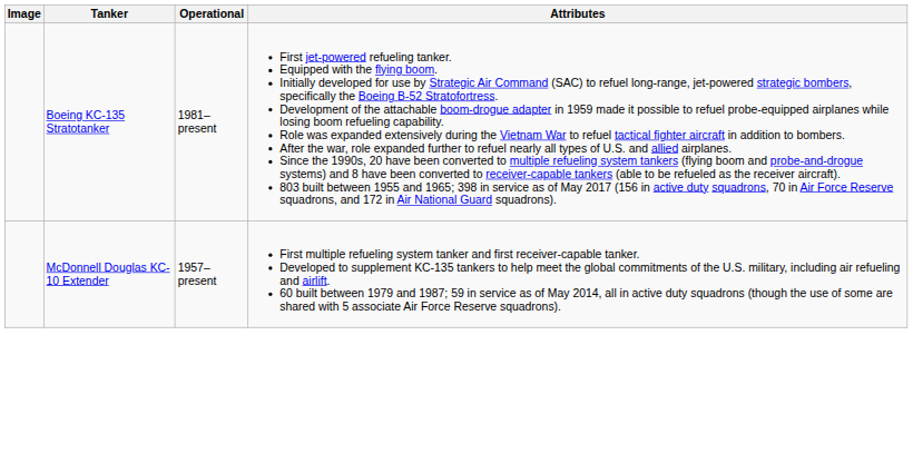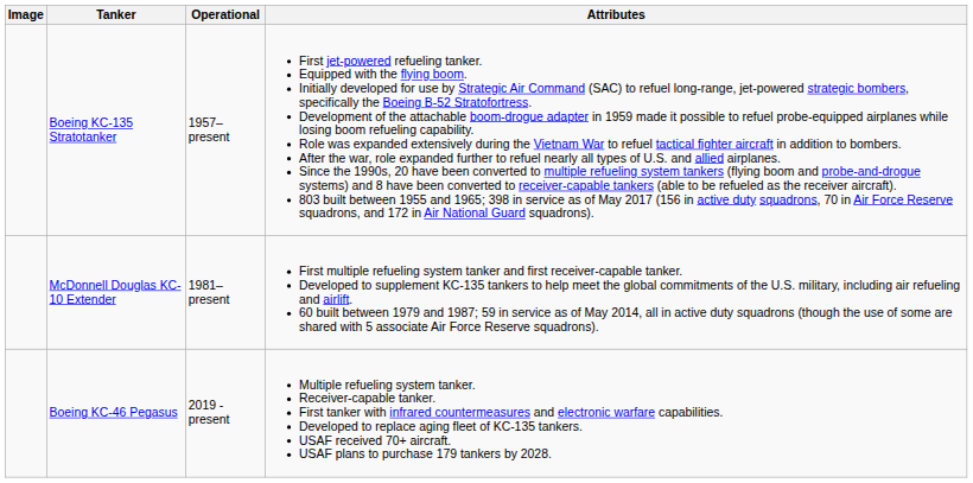 <table class="wikitable">
 <tr>
 <th>Image</th>
 <th>Tanker</th>
 <th>Operational</th>
 <th>Attributes</th>
 </tr>
 <tr>
 <td></td>
 <td><a href='#'>Boeing KC-135 Stratotanker</a></td>
-<td>1981–present</td>
+<td>1957–present</td>
 <td><br><ul><li>First <a href='#'>jet-powered</a> refueling tanker.</li><li>Equipped with the <a href='#'>flying boom</a>.</li><li>Initially developed for use by <a href='#'>Strategic Air Command</a> (SAC) to refuel long-range, jet-powered <a href='#'>strategic bombers</a>, specifically the <a href='#'>Boeing B-52 Stratofortress</a>.</li><li>Development of the attachable <a href='#'>boom-drogue adapter</a> in 1959 made it possible to refuel probe-equipped airplanes while losing boom refueling capability.</li><li>Role was expanded extensively during the <a href='#'>Vietnam War</a> to refuel <a href='#'>tactical fighter aircraft</a> in addition to bombers.</li><li>After the war, role expanded further to refuel nearly all types of U.S. and <a href='#'>allied</a> airplanes.</li><li>Since the 1990s, 20 have been converted to <a href='#'>multiple refueling system tankers</a> (flying boom and <a href='#'>probe-and-drogue</a> systems) and 8 have been converted to <a href='#'>receiver-capable tankers</a> (able to be refueled as the receiver aircraft).</li><li>803 built between 1955 and 1965; 398 in service as of May 2017 (156 in <a href='#'>active duty</a> <a href='#'>squadrons</a>, 70 in <a href='#'>Air Force Reserve</a> squadrons, and 172 in <a href='#'>Air National Guard</a> squadrons).</li></ul></td>
 </tr>
 <tr>
 <td></td>
 <td><a href='#'>McDonnell Douglas KC-10 Extender</a></td>
-<td>1957–present</td>
+<td>1981–present</td>
 <td><br><ul><li>First multiple refueling system tanker and first receiver-capable tanker.</li><li>Developed to supplement KC-135 tankers to help meet the global commitments of the U.S. military, including air refueling and <a href='#'>airlift</a>.</li><li>60 built between 1979 and 1987; 59 in service as of May 2014, all in active duty squadrons (though the use of some are shared with 5 associate Air Force Reserve squadrons).</li></ul></td>
 </tr>
+<tr>
+<td></td>
+<td><a href='#'>Boeing KC-46 Pegasus</a></td>
+<td>2019 - present</td>
+<td><br><ul><li>Multiple refueling system tanker.</li><li>Receiver-capable tanker.</li><li>First tanker with <a href='#'>infrared countermeasures</a> and <a href='#'>electronic warfare</a> capabilities.</li><li>Developed to replace aging fleet of KC-135 tankers.</li><li>USAF received 70+ aircraft.</li><li>USAF plans to purchase 179 tankers by 2028.</li></ul></td>
+</tr>
 </table>
